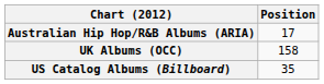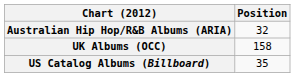 <table class="wikitable sortable plainrowheaders" style="text-align:center;">
 <tr>
 <th>Chart (2012)</th>
 <th>Position</th>
 </tr>
 <tr>
 <th scope="row">Australian Hip Hop/R&B Albums (ARIA)</th>
-<td>17</td>
+<td>32</td>
 </tr>
 <tr>
 <th scope="row">UK Albums (OCC)</th>
 <td>158</td>
 </tr>
 <tr>
 <th scope="row">US Catalog Albums (<em>Billboard</em>)</th>
 <td>35</td>
 </tr>
 </table>
